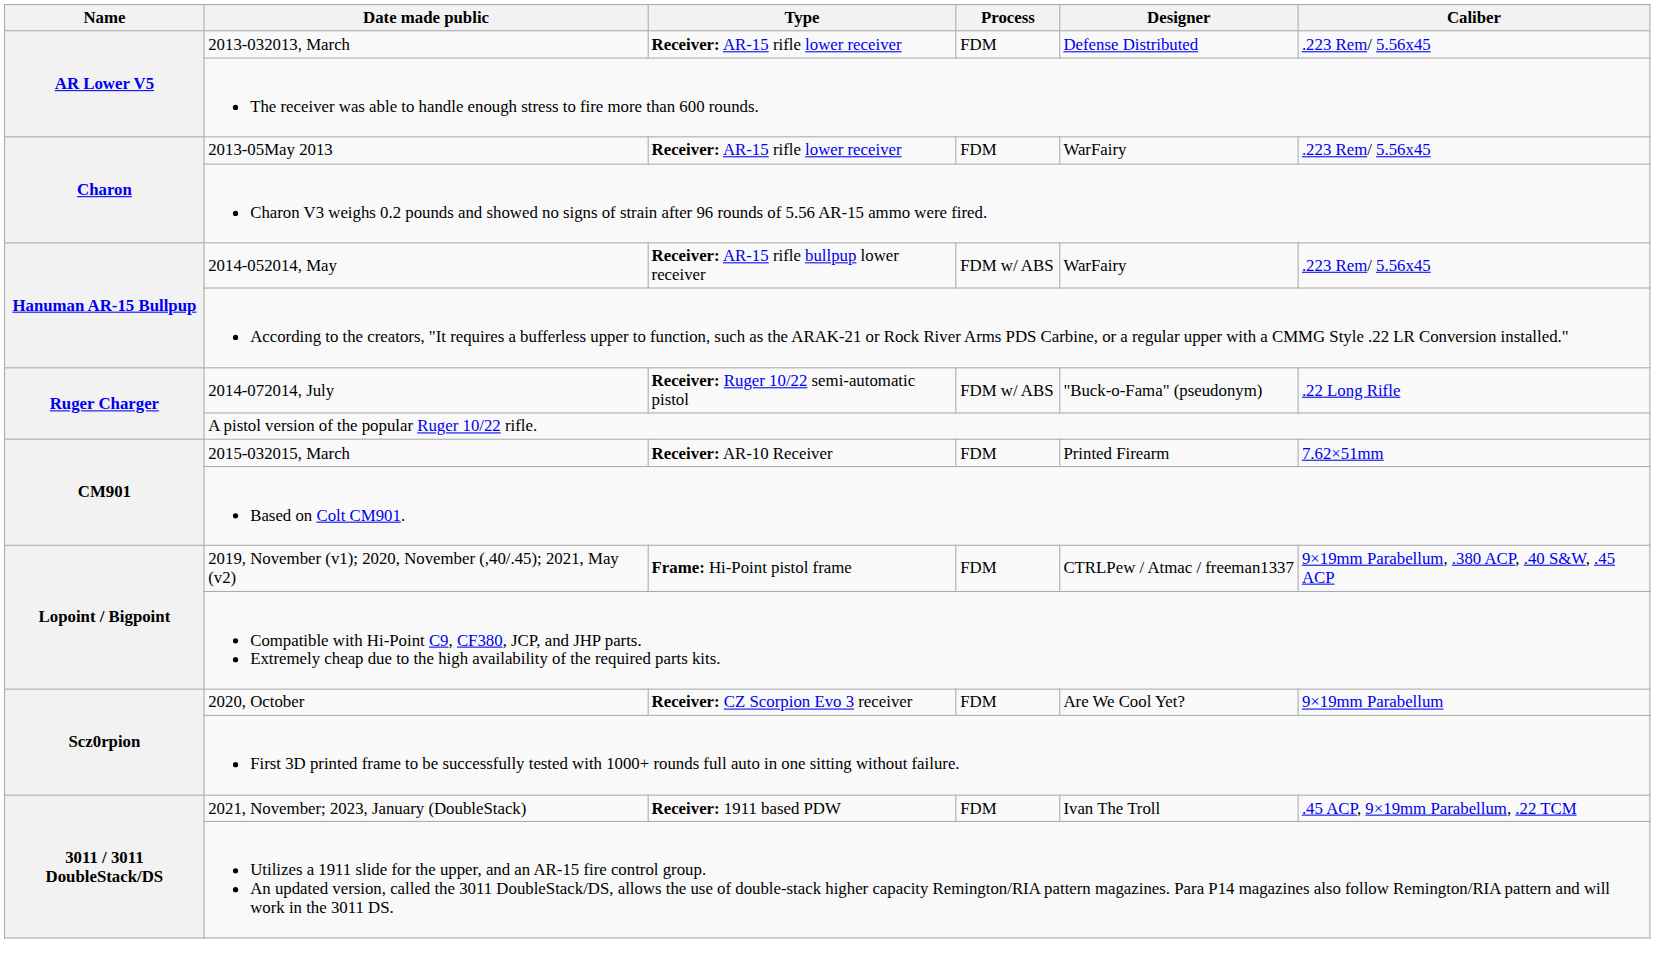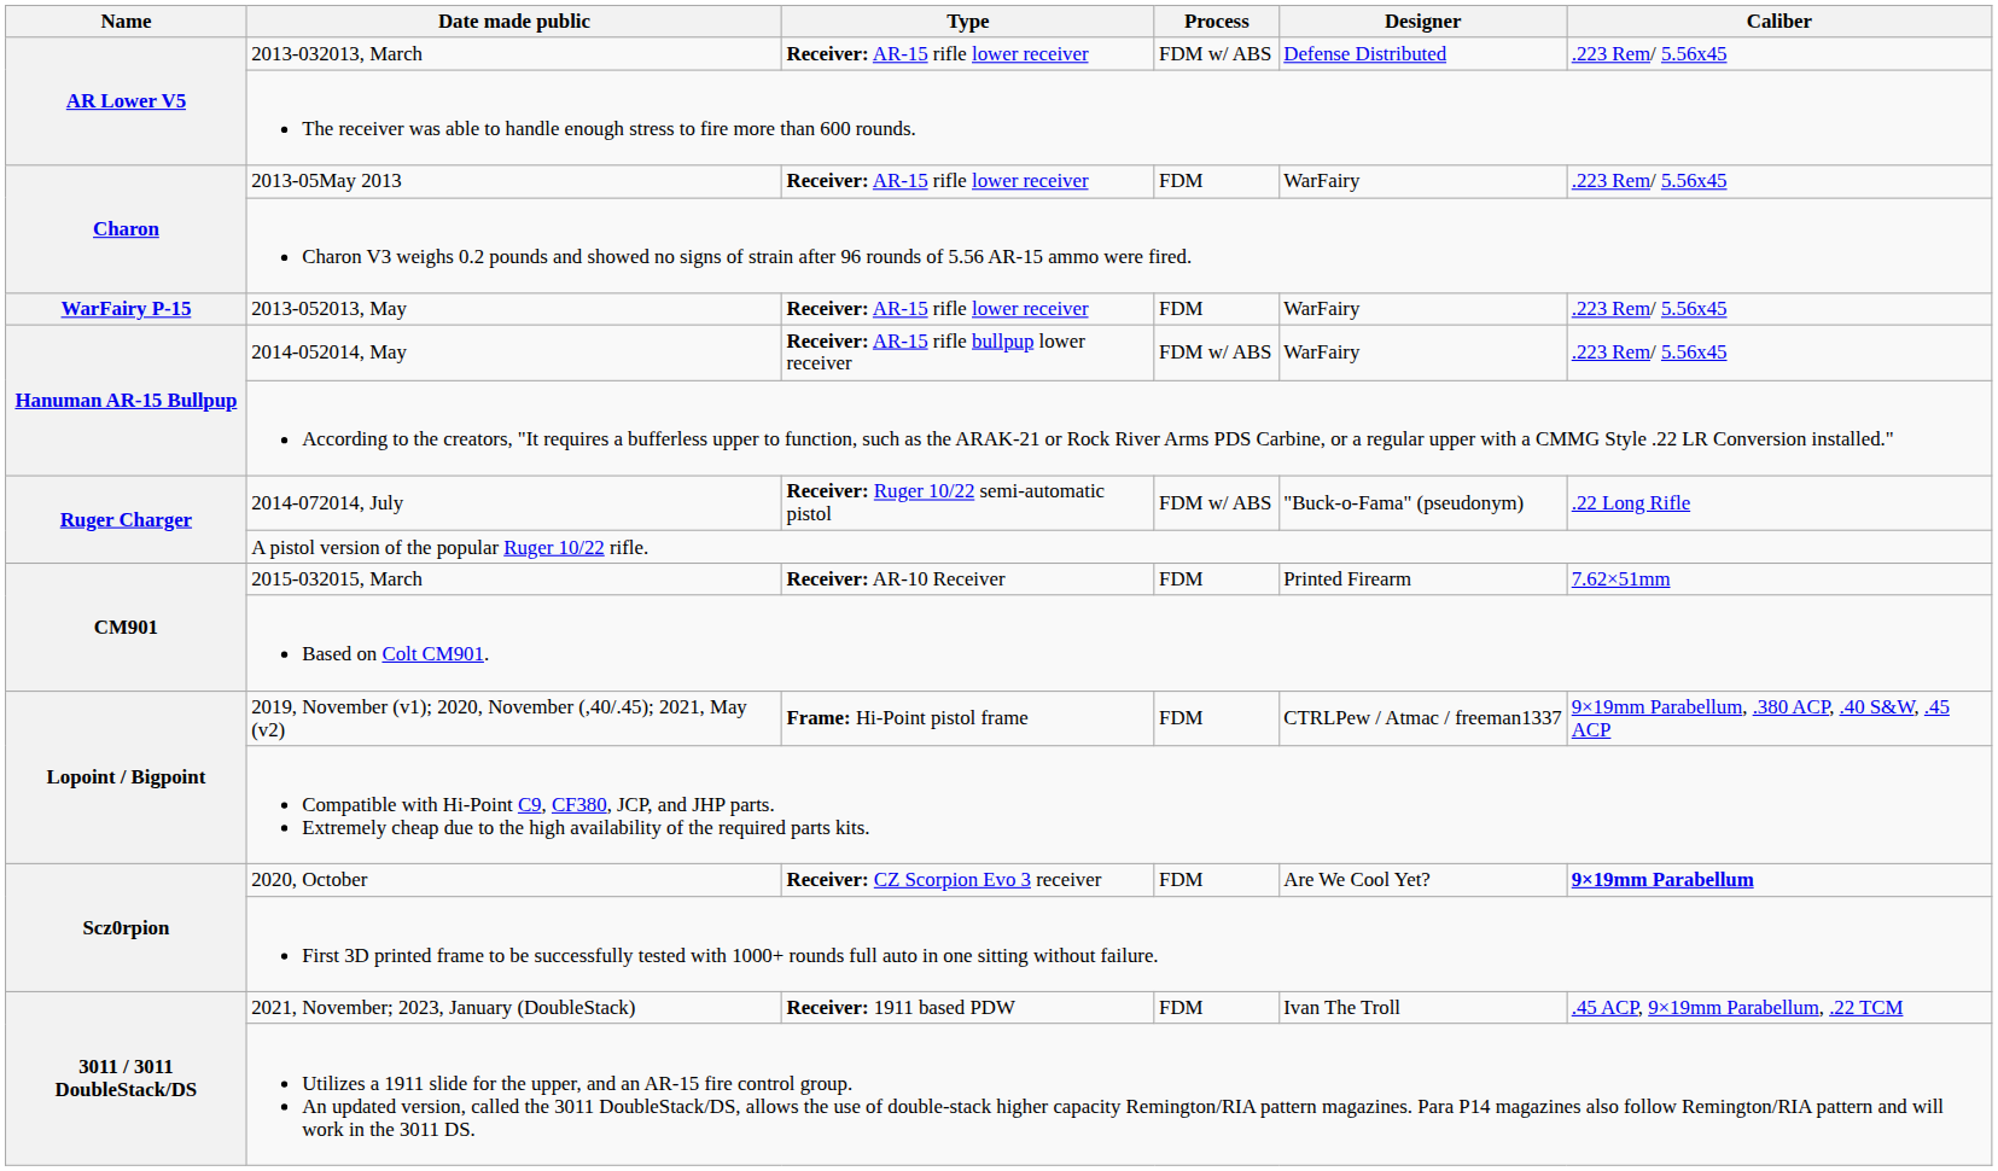 <table class="wikitable sortable" style="text-align: left;">
 <tr>
 <th>Name</th>
 <th>Date made public</th>
 <th>Type</th>
 <th>Process</th>
 <th>Designer</th>
 <th>Caliber</th>
 </tr>
 <tr>
 <th rowspan="2"><a href='#'>AR Lower V5</a></th>
 <td><span>2013-03</span>2013, March</td>
 <td><strong>Receiver:</strong> <a href='#'>AR-15</a> rifle <a href='#'>lower receiver</a></td>
-<td>FDM</td>
+<td>FDM w/ ABS</td>
 <td><a href='#'>Defense Distributed</a></td>
 <td><a href='#'>.223 Rem</a>/ <a href='#'>5.56x45</a></td>
 </tr>
 <tr>
 <td colspan="5"><br><ul><li>The receiver was able to handle enough stress to fire more than 600 rounds.</li></ul></td>
 </tr>
 <tr>
 <th rowspan="2"><a href='#'>Charon</a></th>
 <td><span>2013-05</span>May 2013</td>
 <td><strong>Receiver:</strong> <a href='#'>AR-15</a> rifle <a href='#'>lower receiver</a></td>
 <td>FDM</td>
 <td>WarFairy</td>
 <td><a href='#'>.223 Rem</a>/ <a href='#'>5.56x45</a></td>
 </tr>
 <tr>
 <td colspan="5"><br><ul><li>Charon V3 weighs 0.2 pounds and showed no signs of strain after 96 rounds of 5.56 AR-15 ammo were fired.</li></ul></td>
+</tr>
+<tr>
+<th><a href='#'>WarFairy P-15</a></th>
+<td><span>2013-05</span>2013, May</td>
+<td><strong>Receiver:</strong> <a href='#'>AR-15</a> rifle <a href='#'>lower receiver</a></td>
+<td>FDM</td>
+<td>WarFairy</td>
+<td><a href='#'>.223 Rem</a>/ <a href='#'>5.56x45</a></td>
 </tr>
 <tr>
 <th rowspan="2"><a href='#'>Hanuman AR-15 Bullpup</a></th>
 <td><span>2014-05</span>2014, May</td>
 <td><strong>Receiver:</strong> <a href='#'>AR-15</a> rifle <a href='#'>bullpup</a> lower receiver</td>
 <td>FDM w/ ABS</td>
 <td>WarFairy</td>
 <td><a href='#'>.223 Rem</a>/ <a href='#'>5.56x45</a></td>
 </tr>
 <tr>
 <td colspan="5"><br><ul><li>According to the creators, "It requires a bufferless upper to function, such as the ARAK-21 or Rock River Arms PDS Carbine, or a regular upper with a CMMG Style .22 LR Conversion installed."</li></ul></td>
 </tr>
 <tr>
 <th rowspan="2"><a href='#'>Ruger Charger</a></th>
 <td><span>2014-07</span>2014, July</td>
 <td><strong>Receiver:</strong> <a href='#'>Ruger 10/22</a> semi-automatic pistol</td>
 <td>FDM w/ ABS</td>
 <td>"Buck-o-Fama" (pseudonym)</td>
 <td><a href='#'>.22 Long Rifle</a></td>
 </tr>
 <tr>
 <td colspan="5">A pistol version of the popular <a href='#'>Ruger 10/22</a> rifle.</td>
 </tr>
 <tr>
 <th rowspan="2">CM901</th>
 <td><span>2015-03</span>2015, March</td>
 <td><strong>Receiver:</strong> AR-10 Receiver</td>
 <td>FDM</td>
 <td>Printed Firearm</td>
 <td><a href='#'>7.62×51mm</a></td>
 </tr>
 <tr>
 <td colspan="5"><br><ul><li>Based on <a href='#'>Colt CM901</a>.</li></ul></td>
 </tr>
 <tr>
 <th rowspan="2">Lopoint / Bigpoint</th>
 <td>2019, November (v1); 2020, November (,40/.45); 2021, May (v2)</td>
 <td><strong>Frame:</strong> Hi-Point pistol frame</td>
 <td>FDM</td>
 <td>CTRLPew / Atmac / freeman1337</td>
 <td><a href='#'>9×19mm Parabellum</a>, <a href='#'>.380 ACP</a>, <a href='#'>.40 S&W</a>, <a href='#'>.45 ACP</a></td>
 </tr>
 <tr>
 <td colspan="5"><br><ul><li>Compatible with Hi-Point <a href='#'>C9</a>, <a href='#'>CF380</a>, JCP, and JHP parts.</li><li>Extremely cheap due to the high availability of the required parts kits.</li></ul></td>
 </tr>
 <tr>
 <th rowspan="2">Scz0rpion</th>
 <td>2020, October</td>
 <td><strong>Receiver:</strong> <a href='#'>CZ Scorpion Evo 3</a> receiver</td>
 <td>FDM</td>
 <td>Are We Cool Yet?</td>
-<td><a href='#'>9×19mm Parabellum</a></td>
+<td><strong><a href='#'>9×19mm Parabellum</a></strong></td>
 </tr>
 <tr>
 <td colspan="5"><br><ul><li>First 3D printed frame to be successfully tested with 1000+ rounds full auto in one sitting without failure.</li></ul></td>
 </tr>
 <tr>
 <th rowspan="2">3011 / 3011 DoubleStack/DS<br></th>
 <td>2021, November; 2023, January (DoubleStack)</td>
 <td><strong>Receiver:</strong> 1911 based PDW</td>
 <td>FDM</td>
 <td>Ivan The Troll</td>
 <td><a href='#'>.45 ACP</a>, <a href='#'>9×19mm Parabellum</a>, <a href='#'>.22 TCM</a></td>
 </tr>
 <tr>
 <td colspan="5"><br><ul><li>Utilizes a 1911 slide for the upper, and an AR-15 fire control group.</li><li>An updated version, called the 3011 DoubleStack/DS, allows the use of double-stack higher capacity Remington/RIA pattern magazines. Para P14 magazines also follow Remington/RIA pattern and will work in the 3011 DS.</li></ul></td>
 </tr>
 </table>
